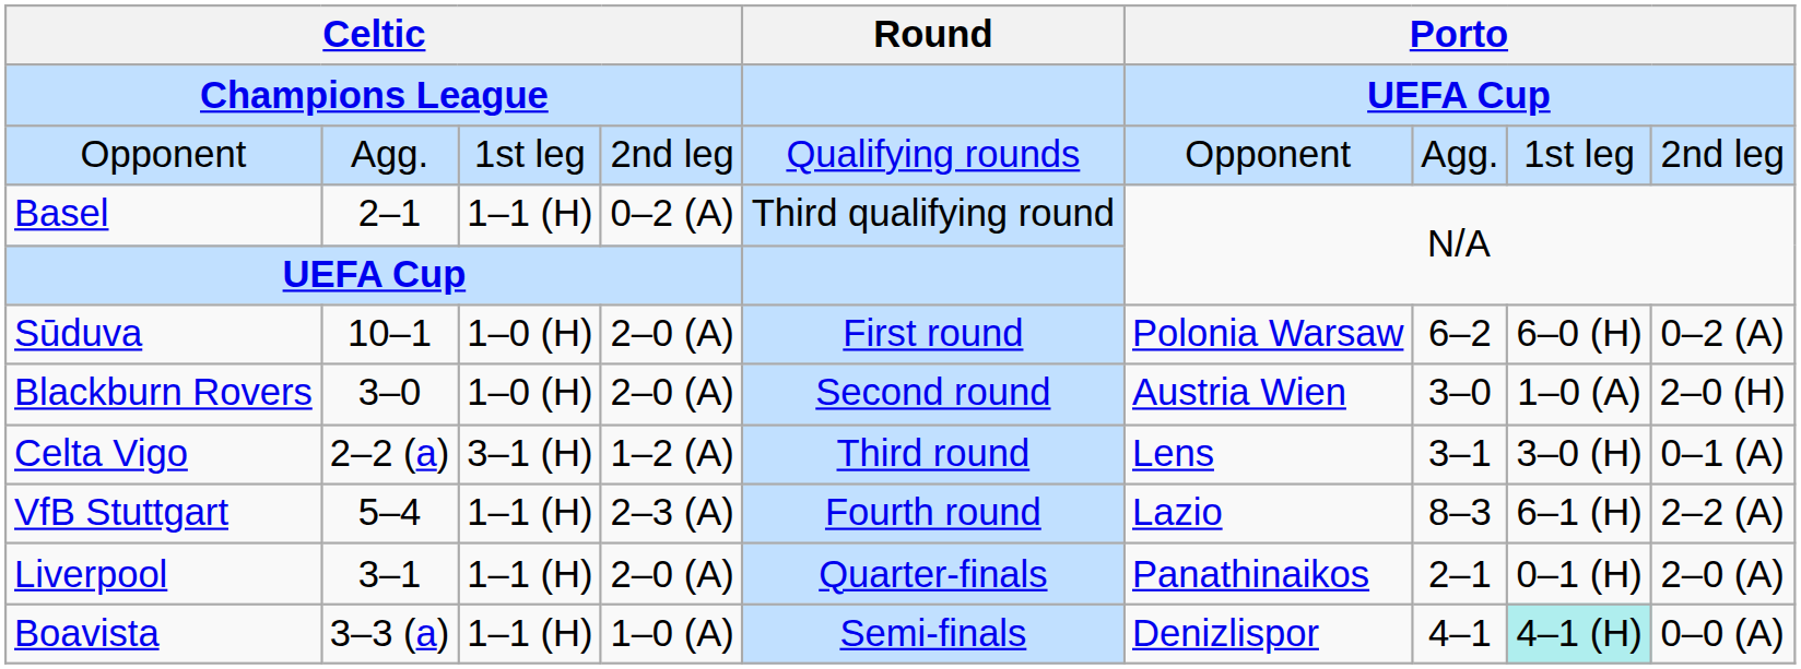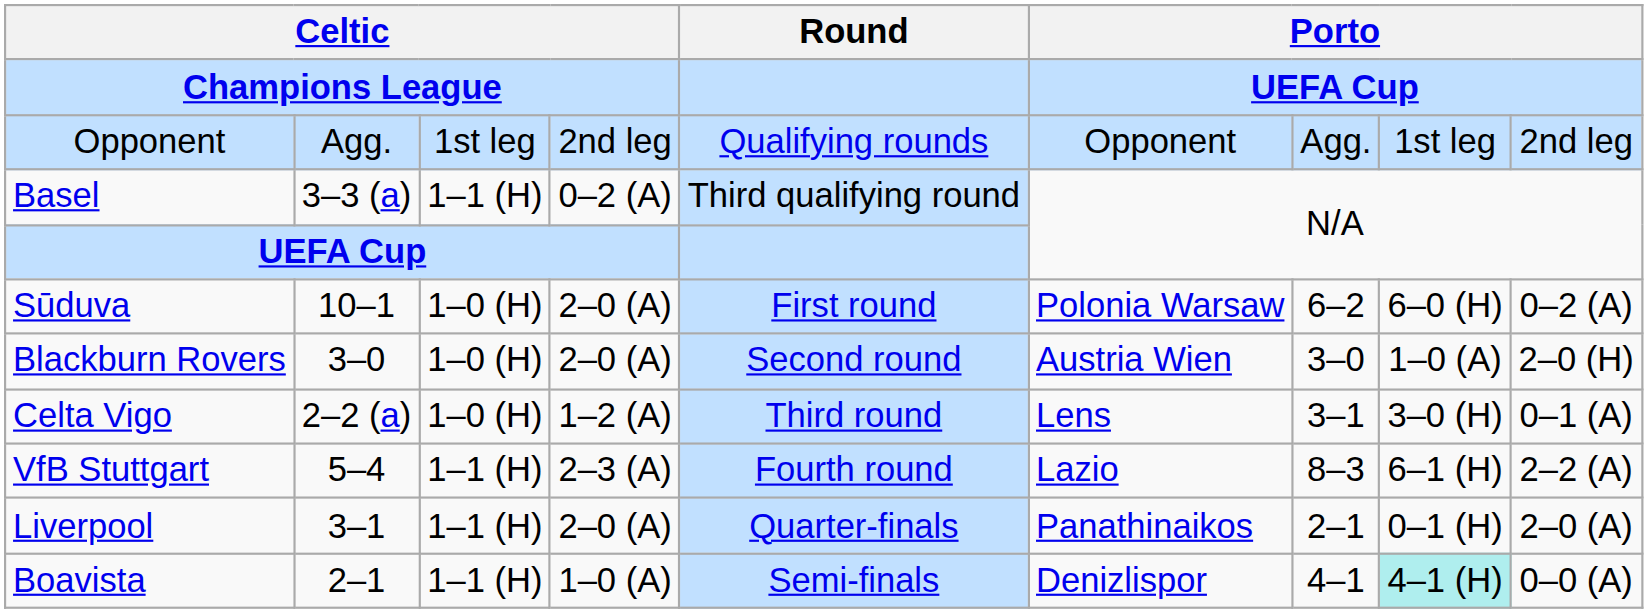 <table class="wikitable" style="text-align:center">
 <tr>
 <th colspan="4"> <a href='#'>Celtic</a></th>
 <th>Round</th>
 <th colspan="4"> <a href='#'>Porto</a></th>
 </tr>
 <tr style="background:#C1E0FF">
 <td colspan="4"><strong><a href='#'>Champions League</a></strong></td>
 <td></td>
 <td colspan="4"><strong><a href='#'>UEFA Cup</a></strong></td>
 </tr>
 <tr>
 <td style="background:#C1E0FF">Opponent</td>
 <td style="background:#C1E0FF">Agg.</td>
 <td style="background:#C1E0FF">1st leg</td>
 <td style="background:#C1E0FF">2nd leg</td>
 <td style="background:#C1E0FF"><a href='#'>Qualifying rounds</a></td>
 <td style="background:#C1E0FF">Opponent</td>
 <td style="background:#C1E0FF">Agg.</td>
 <td style="background:#C1E0FF">1st leg</td>
 <td style="background:#C1E0FF">2nd leg</td>
 </tr>
 <tr>
 <td align="left"> <a href='#'>Basel</a></td>
-<td>2–1</td>
+<td>3–3 (<a href='#'>a</a>)</td>
 <td>1–1 (H)</td>
 <td>0–2 (A)</td>
 <td style="background:#C1E0FF">Third qualifying round</td>
 <td colspan="4" rowspan="2">N/A</td>
 </tr>
 <tr style="background:#C1E0FF">
 <td colspan="4"><strong><a href='#'>UEFA Cup</a></strong></td>
 <td></td>
 </tr>
 <tr>
 <td style="text-align:left"> <a href='#'>Sūduva</a></td>
 <td>10–1</td>
 <td>1–0 (H)</td>
 <td>2–0 (A)</td>
 <td style="background:#C1E0FF"><a href='#'>First round</a></td>
 <td style="text-align:left"> <a href='#'>Polonia Warsaw</a></td>
 <td>6–2</td>
 <td>6–0 (H)</td>
 <td>0–2 (A)</td>
 </tr>
 <tr>
 <td style="text-align:left"> <a href='#'>Blackburn Rovers</a></td>
 <td>3–0</td>
 <td>1–0 (H)</td>
 <td>2–0 (A)</td>
 <td style="background:#C1E0FF"><a href='#'>Second round</a></td>
 <td style="text-align:left"> <a href='#'>Austria Wien</a></td>
 <td>3–0</td>
 <td>1–0 (A)</td>
 <td>2–0 (H)</td>
 </tr>
 <tr>
 <td style="text-align:left"> <a href='#'>Celta Vigo</a></td>
 <td>2–2 (<a href='#'>a</a>)</td>
-<td>3–1 (H)</td>
+<td>1–0 (H)</td>
 <td>1–2 (A)</td>
 <td style="background:#C1E0FF"><a href='#'>Third round</a></td>
 <td style="text-align:left"> <a href='#'>Lens</a></td>
 <td>3–1</td>
 <td>3–0 (H)</td>
 <td>0–1 (A)</td>
 </tr>
 <tr>
 <td style="text-align:left"> <a href='#'>VfB Stuttgart</a></td>
 <td>5–4</td>
 <td>1–1 (H)</td>
 <td>2–3 (A)</td>
 <td style="background:#C1E0FF"><a href='#'>Fourth round</a></td>
 <td style="text-align:left"> <a href='#'>Lazio</a></td>
 <td>8–3</td>
 <td>6–1 (H)</td>
 <td>2–2 (A)</td>
 </tr>
 <tr>
 <td style="text-align:left"> <a href='#'>Liverpool</a></td>
 <td>3–1</td>
 <td>1–1 (H)</td>
 <td>2–0 (A)</td>
 <td style="background:#C1E0FF"><a href='#'>Quarter-finals</a></td>
 <td style="text-align:left"> <a href='#'>Panathinaikos</a></td>
 <td>2–1 </td>
 <td>0–1 (H)</td>
 <td>2–0 (A)</td>
 </tr>
 <tr>
 <td style="text-align:left"> <a href='#'>Boavista</a></td>
-<td>3–3 (<a href='#'>a</a>)</td>
+<td>2–1</td>
 <td>1–1 (H)</td>
 <td>1–0 (A)</td>
 <td style="background:#C1E0FF"><a href='#'>Semi-finals</a></td>
 <td style="text-align:left"> <a href='#'>Denizlispor</a></td>
 <td>4–1</td>
 <td style="background: paleturquoise;">4–1 (H)</td>
 <td>0–0 (A)</td>
 </tr>
 </table>
